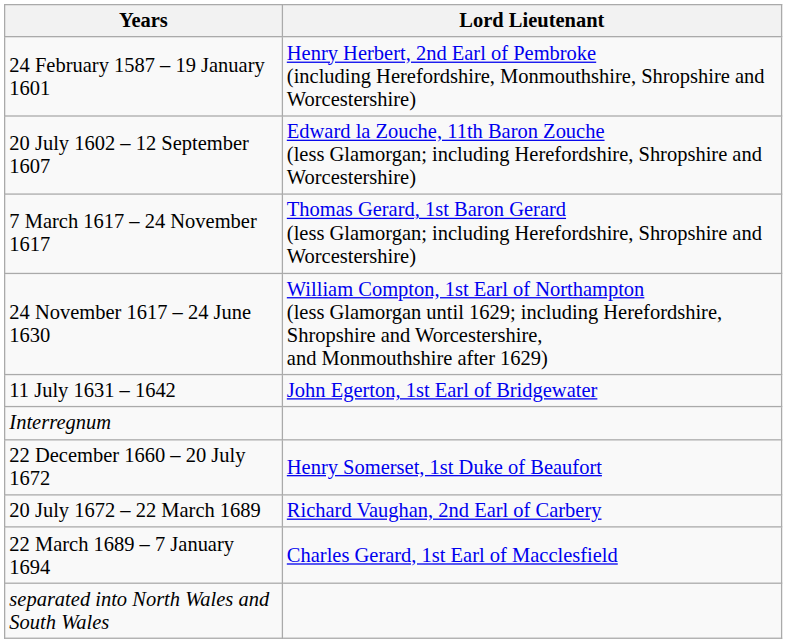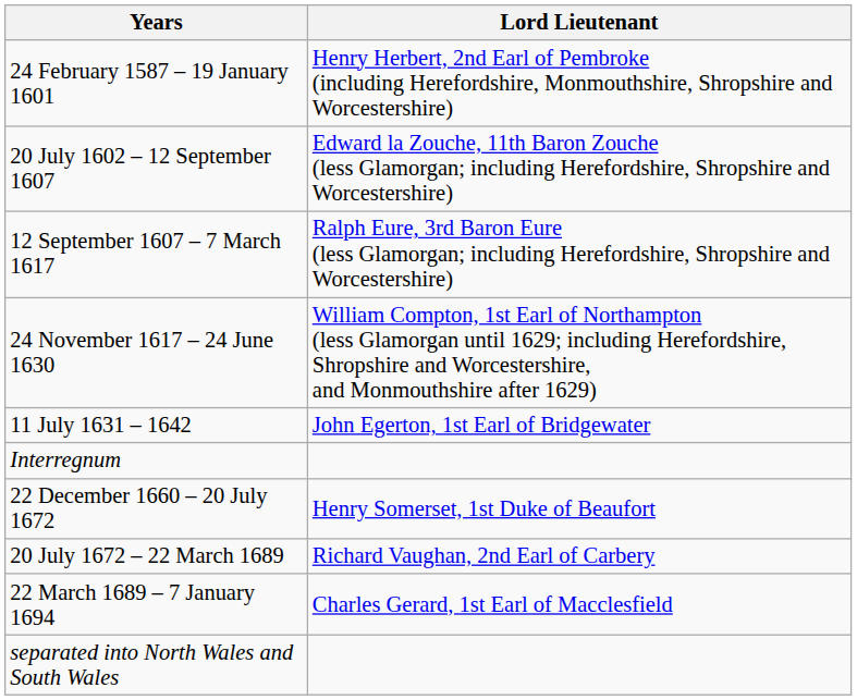 <table class="wikitable">
 <tr>
 <th>Years</th>
 <th>Lord Lieutenant</th>
 </tr>
 <tr>
 <td>24 February 1587 – 19 January 1601</td>
 <td><a href='#'>Henry Herbert, 2nd Earl of Pembroke</a>  <br>(including Herefordshire, Monmouthshire, Shropshire and Worcestershire)</td>
 </tr>
 <tr>
 <td>20 July 1602 – 12 September 1607</td>
 <td><a href='#'>Edward la Zouche, 11th Baron Zouche</a> <br>(less Glamorgan; including Herefordshire, Shropshire and Worcestershire)</td>
 </tr>
 <tr>
-<td>7 March 1617 – 24 November 1617</td>
-<td><a href='#'>Thomas Gerard, 1st Baron Gerard</a> <br>(less Glamorgan; including Herefordshire, Shropshire and Worcestershire)</td>
+<td>12 September 1607 – 7 March 1617</td>
+<td><a href='#'>Ralph Eure, 3rd Baron Eure</a> <br>(less Glamorgan; including Herefordshire, Shropshire and Worcestershire)</td>
 </tr>
 <tr>
 <td>24 November 1617 – 24 June 1630</td>
 <td><a href='#'>William Compton, 1st Earl of Northampton</a> <br>(less Glamorgan until 1629; including Herefordshire, Shropshire and Worcestershire, <br>and Monmouthshire after 1629)</td>
 </tr>
 <tr>
 <td>11 July 1631 – 1642</td>
 <td><a href='#'>John Egerton, 1st Earl of Bridgewater</a></td>
 </tr>
 <tr>
 <td><em>Interregnum</em></td>
 </tr>
 <tr>
 <td>22 December 1660 – 20 July 1672</td>
 <td><a href='#'>Henry Somerset, 1st Duke of Beaufort</a></td>
 </tr>
 <tr>
 <td>20 July 1672 – 22 March 1689</td>
 <td><a href='#'>Richard Vaughan, 2nd Earl of Carbery</a></td>
 </tr>
 <tr>
 <td>22 March 1689 – 7 January 1694</td>
 <td><a href='#'>Charles Gerard, 1st Earl of Macclesfield</a></td>
 </tr>
 <tr>
 <td><em>separated into North Wales and South Wales</em></td>
 </tr>
 </table>
